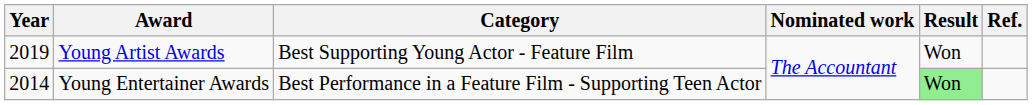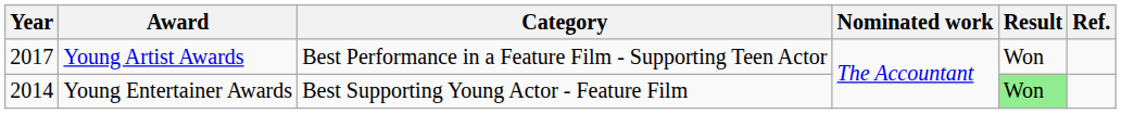 <table class="wikitable">
 <tr>
 <th>Year</th>
 <th>Award</th>
 <th>Category</th>
 <th>Nominated work</th>
 <th>Result</th>
 <th>Ref.</th>
 </tr>
 <tr>
-<td>2019</td>
+<td>2017</td>
 <td><a href='#'>Young Artist Awards</a></td>
-<td>Best Supporting Young Actor - Feature Film</td>
+<td>Best Performance in a Feature Film - Supporting Teen Actor</td>
 <td rowspan="2"><a href='#'><em>The Accountant</em></a></td>
 <td>Won</td>
 <td></td>
 </tr>
 <tr>
 <td>2014</td>
 <td>Young Entertainer Awards</td>
-<td>Best Performance in a Feature Film - Supporting Teen Actor</td>
+<td>Best Supporting Young Actor - Feature Film</td>
 <td style="background: lightgreen;">Won</td>
 <td></td>
 </tr>
 </table>
